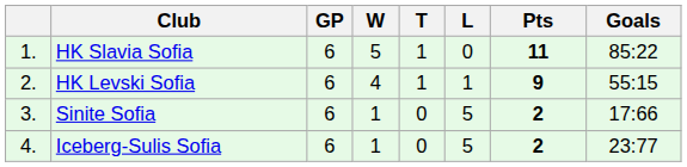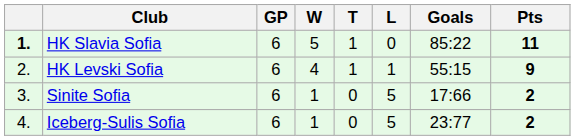 <table class="wikitable">
 <tr>
 <th width="30"></th>
 <th width="200">Club</th>
 <th width="30">GP</th>
 <th width="30">W</th>
 <th width="30">T</th>
 <th width="30">L</th>
+<th width="70">Goals</th>
 <th width="70">Pts</th>
-<th width="70">Goals</th>
 </tr>
 <tr bgcolor="#e6fae6" align="center">
-<td>1.</td>
+<td><strong>1.</strong></td>
 <td align="left"><a href='#'>HK Slavia Sofia</a></td>
 <td>6</td>
 <td>5</td>
 <td>1</td>
 <td>0</td>
+<td>85:22</td>
 <td><strong>11</strong></td>
-<td>85:22</td>
 </tr>
 <tr bgcolor="#e6fae6" align="center">
 <td>2.</td>
 <td align="left"><a href='#'>HK Levski Sofia</a></td>
 <td>6</td>
 <td>4</td>
 <td>1</td>
 <td>1</td>
+<td>55:15</td>
 <td><strong>9</strong></td>
-<td>55:15</td>
 </tr>
 <tr bgcolor="#e6fae6" align="center">
 <td>3.</td>
 <td align="left"><a href='#'>Sinite Sofia</a></td>
 <td>6</td>
 <td>1</td>
 <td>0</td>
 <td>5</td>
+<td>17:66</td>
 <td><strong>2</strong></td>
-<td>17:66</td>
 </tr>
 <tr bgcolor="#e6fae6" align="center">
 <td>4.</td>
 <td align="left"><a href='#'>Iceberg-Sulis Sofia</a></td>
 <td>6</td>
 <td>1</td>
 <td>0</td>
 <td>5</td>
+<td>23:77</td>
 <td><strong>2</strong></td>
-<td>23:77</td>
 </tr>
 </table>
